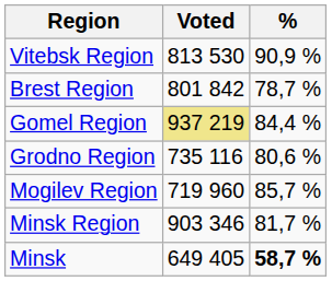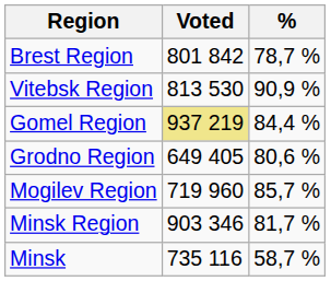 <table class="wikitable">
 <tr>
 <th>Region</th>
 <th>Voted</th>
 <th>%</th>
 </tr>
 <tr>
+<td><a href='#'>Brest Region</a></td>
+<td>801 842</td>
+<td>78,7 %</td>
+</tr>
+<tr>
 <td><a href='#'>Vitebsk Region</a></td>
 <td>813 530</td>
 <td>90,9 %</td>
-</tr>
-<tr>
-<td><a href='#'>Brest Region</a></td>
-<td>801 842</td>
-<td>78,7 %</td>
 </tr>
 <tr>
 <td><a href='#'>Gomel Region</a></td>
 <td style="background: khaki;">937 219</td>
 <td>84,4 %</td>
 </tr>
 <tr>
 <td><a href='#'>Grodno Region</a></td>
-<td>735 116</td>
+<td>649 405</td>
 <td>80,6 %</td>
 </tr>
 <tr>
 <td><a href='#'>Mogilev Region</a></td>
 <td>719 960</td>
 <td>85,7 %</td>
 </tr>
 <tr>
 <td><a href='#'>Minsk Region</a></td>
 <td>903 346</td>
 <td>81,7 %</td>
 </tr>
 <tr>
 <td><a href='#'>Minsk</a></td>
-<td>649 405</td>
-<td><strong>58,7 %</strong></td>
+<td>735 116</td>
+<td>58,7 %</td>
 </tr>
 </table>
